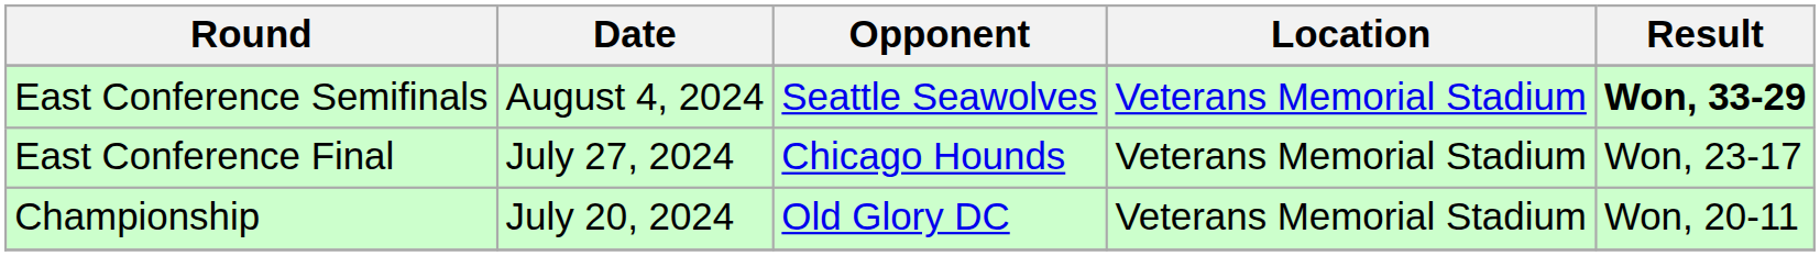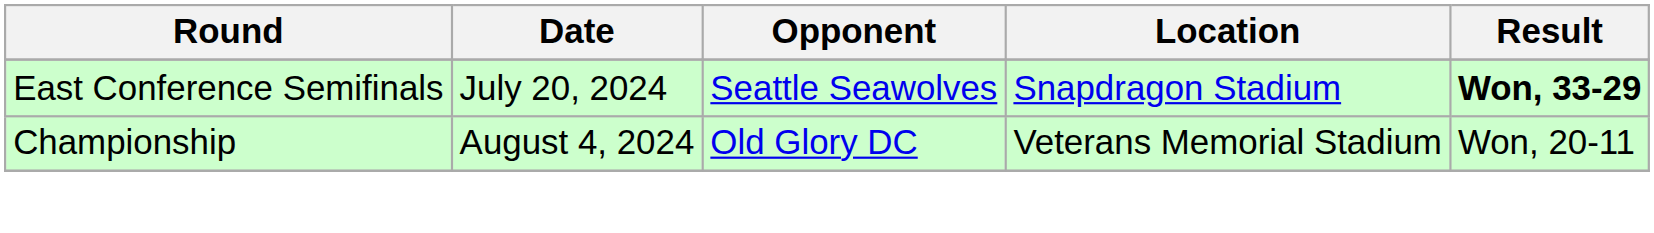 <table class="wikitable">
 <tr>
 <th>Round</th>
 <th>Date</th>
 <th>Opponent</th>
 <th>Location</th>
 <th>Result</th>
 </tr>
 <tr>
 </tr>
 <tr bgcolor="#CCFFCC">
 <td>East Conference Semifinals</td>
-<td>August 4, 2024</td>
+<td>July 20, 2024</td>
 <td><a href='#'>Seattle Seawolves</a></td>
-<td><a href='#'>Veterans Memorial Stadium</a></td>
+<td><a href='#'>Snapdragon Stadium</a></td>
 <td><strong>Won, 33-29</strong></td>
 </tr>
 <tr bgcolor="#CCFFCC">
-<td>East Conference Final</td>
-<td>July 27, 2024</td>
-<td><a href='#'>Chicago Hounds</a></td>
-<td>Veterans Memorial Stadium</td>
-<td>Won, 23-17</td>
-</tr>
-<tr bgcolor="#CCFFCC">
 <td>Championship</td>
-<td>July 20, 2024</td>
+<td>August 4, 2024</td>
 <td><a href='#'>Old Glory DC</a></td>
 <td>Veterans Memorial Stadium</td>
 <td>Won, 20-11</td>
 </tr>
 <tr>
 </tr>
 </table>
